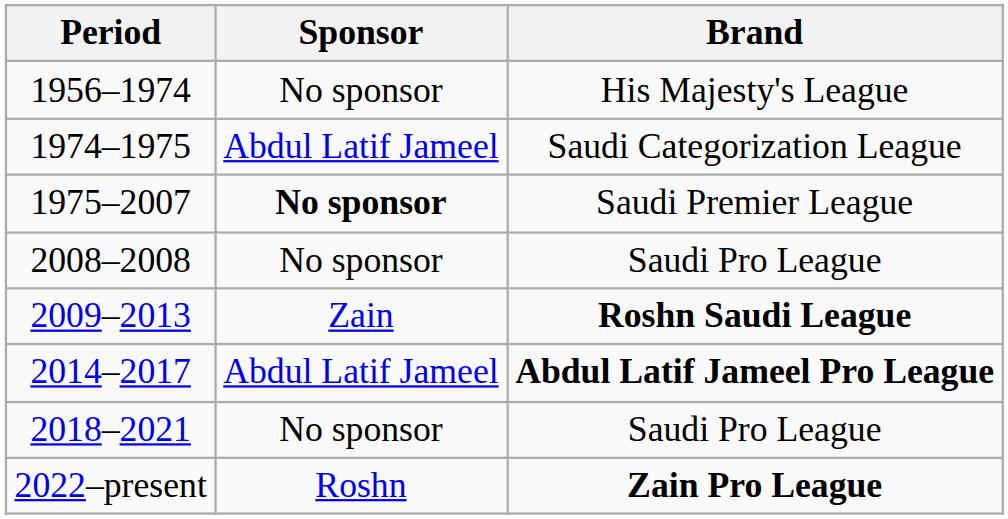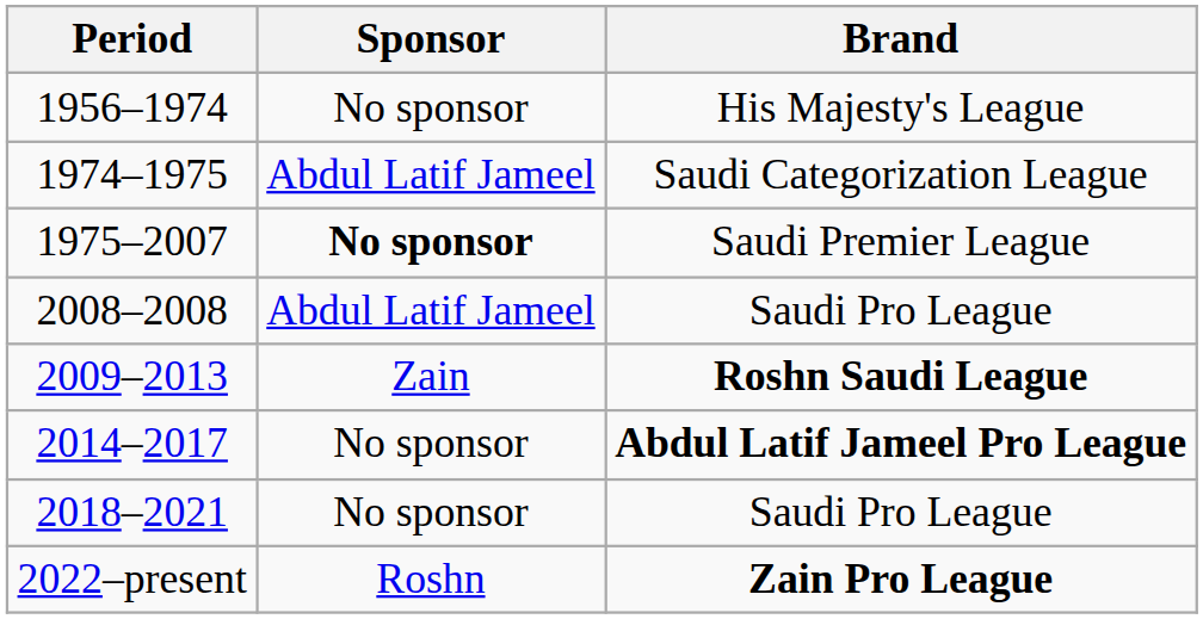 <table class="wikitable" style="text-align:center; margin:auto">
 <tr>
 <th>Period</th>
 <th>Sponsor</th>
 <th>Brand</th>
 </tr>
 <tr>
 <td>1956–1974</td>
 <td>No sponsor</td>
 <td>His Majesty's League</td>
 </tr>
 <tr>
 <td>1974–1975</td>
 <td><a href='#'>Abdul Latif Jameel</a></td>
 <td>Saudi Categorization League</td>
 </tr>
 <tr>
 <td>1975–2007</td>
 <td><strong>No sponsor</strong></td>
 <td>Saudi Premier League</td>
 </tr>
 <tr>
 <td>2008–2008</td>
-<td>No sponsor</td>
+<td><a href='#'>Abdul Latif Jameel</a></td>
 <td>Saudi Pro League</td>
 </tr>
 <tr>
 <td><a href='#'>2009</a>–<a href='#'>2013</a></td>
 <td><a href='#'>Zain</a></td>
 <td><strong>Roshn Saudi League</strong></td>
 </tr>
 <tr>
 <td><a href='#'>2014</a>–<a href='#'>2017</a></td>
-<td><a href='#'>Abdul Latif Jameel</a></td>
+<td>No sponsor</td>
 <td><strong>Abdul Latif Jameel Pro League</strong></td>
 </tr>
 <tr>
 <td><a href='#'>2018</a>–<a href='#'>2021</a></td>
 <td>No sponsor</td>
 <td>Saudi Pro League</td>
 </tr>
 <tr>
 <td><a href='#'>2022</a>–present</td>
 <td><a href='#'>Roshn</a></td>
 <td><strong>Zain Pro League</strong></td>
 </tr>
 </table>
